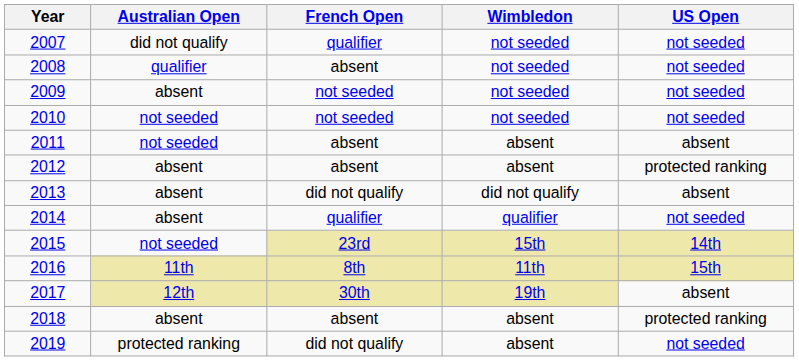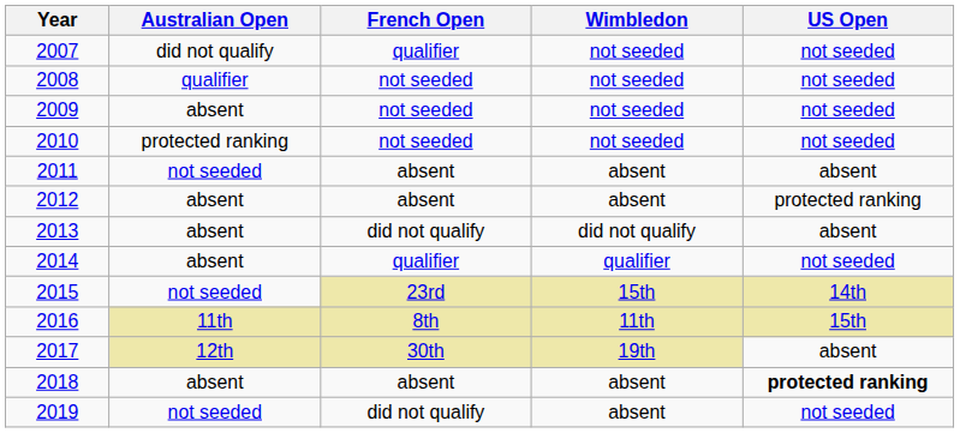 <table class=wikitable style=text-align:center>
 <tr>
 <th width=80>Year</th>
 <th width=170><a href='#'>Australian Open</a></th>
 <th width=170><a href='#'>French Open</a></th>
 <th width=170><a href='#'>Wimbledon</a></th>
 <th width=170><a href='#'>US Open</a></th>
 </tr>
 <tr>
 <td><a href='#'>2007</a></td>
 <td>did not qualify</td>
 <td><a href='#'>qualifier</a></td>
 <td><a href='#'>not seeded</a></td>
 <td><a href='#'>not seeded</a></td>
 </tr>
 <tr>
 <td><a href='#'>2008</a></td>
 <td><a href='#'>qualifier</a></td>
-<td>absent</td>
+<td><a href='#'>not seeded</a></td>
 <td><a href='#'>not seeded</a></td>
 <td><a href='#'>not seeded</a></td>
 </tr>
 <tr>
 <td><a href='#'>2009</a></td>
 <td>absent</td>
 <td><a href='#'>not seeded</a></td>
 <td><a href='#'>not seeded</a></td>
 <td><a href='#'>not seeded</a></td>
 </tr>
 <tr>
 <td><a href='#'>2010</a></td>
-<td><a href='#'>not seeded</a></td>
+<td>protected ranking</td>
 <td><a href='#'>not seeded</a></td>
 <td><a href='#'>not seeded</a></td>
 <td><a href='#'>not seeded</a></td>
 </tr>
 <tr>
 <td><a href='#'>2011</a></td>
 <td><a href='#'>not seeded</a></td>
 <td>absent</td>
 <td>absent</td>
 <td>absent</td>
 </tr>
 <tr>
 <td><a href='#'>2012</a></td>
 <td>absent</td>
 <td>absent</td>
 <td>absent</td>
 <td>protected ranking</td>
 </tr>
 <tr>
 <td><a href='#'>2013</a></td>
 <td>absent</td>
 <td>did not qualify</td>
 <td>did not qualify</td>
 <td>absent</td>
 </tr>
 <tr>
 <td><a href='#'>2014</a></td>
 <td>absent</td>
 <td><a href='#'>qualifier</a></td>
 <td><a href='#'>qualifier</a></td>
 <td><a href='#'>not seeded</a></td>
 </tr>
 <tr>
 <td><a href='#'>2015</a></td>
 <td><a href='#'>not seeded</a></td>
 <td style=background:#eee8aa><a href='#'>23rd</a></td>
 <td style=background:#eee8aa><a href='#'>15th</a></td>
 <td style=background:#eee8aa><a href='#'>14th</a></td>
 </tr>
 <tr>
 <td><a href='#'>2016</a></td>
 <td style=background:#eee8aa><a href='#'>11th</a></td>
 <td style=background:#eee8aa><a href='#'>8th</a></td>
 <td style=background:#eee8aa><a href='#'>11th</a></td>
 <td style=background:#eee8aa><a href='#'>15th</a></td>
 </tr>
 <tr>
 <td><a href='#'>2017</a></td>
 <td style=background:#eee8aa><a href='#'>12th</a></td>
 <td style=background:#eee8aa><a href='#'>30th</a></td>
 <td style=background:#eee8aa><a href='#'>19th</a></td>
 <td>absent</td>
 </tr>
 <tr>
 <td><a href='#'>2018</a></td>
 <td>absent</td>
 <td>absent</td>
 <td>absent</td>
-<td>protected ranking</td>
+<td><strong>protected ranking</strong></td>
 </tr>
 <tr>
 <td><a href='#'>2019</a></td>
-<td>protected ranking</td>
+<td><a href='#'>not seeded</a></td>
 <td>did not qualify</td>
 <td>absent</td>
 <td><a href='#'>not seeded</a></td>
 </tr>
 </table>
